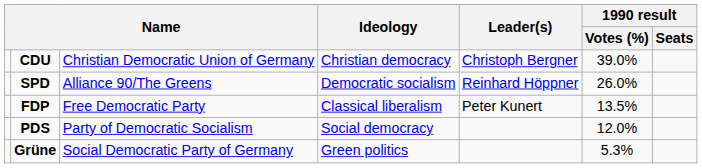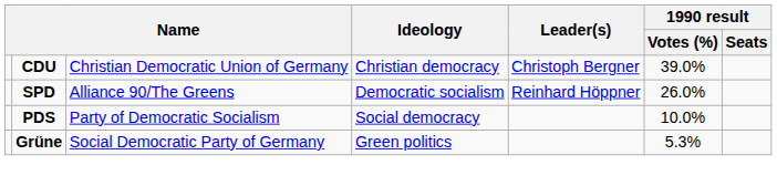 <table class="wikitable">
 <tr>
 <th rowspan=2 colspan=3>Name</th>
 <th rowspan=2>Ideology</th>
 <th rowspan=2>Leader(s)</th>
 <th colspan=2>1990 result</th>
 </tr>
 <tr>
 <th>Votes (%)</th>
 <th>Seats</th>
 </tr>
 <tr>
 <td bgcolor=></td>
 <td align=center><strong>CDU</strong></td>
 <td><a href='#'>Christian Democratic Union of Germany</a><br></td>
 <td><a href='#'>Christian democracy</a></td>
 <td><a href='#'>Christoph Bergner</a></td>
 <td align=center>39.0%</td>
 <td></td>
 </tr>
 <tr>
 <td bgcolor=></td>
 <td align=center><strong>SPD</strong></td>
 <td><a href='#'>Alliance 90/The Greens</a><br></td>
 <td><a href='#'>Democratic socialism</a></td>
 <td><a href='#'>Reinhard Höppner</a></td>
 <td align=center>26.0%</td>
 <td></td>
 </tr>
 <tr>
 <td bgcolor=></td>
-<td align=center><strong>FDP</strong></td>
-<td><a href='#'>Free Democratic Party</a><br></td>
-<td><a href='#'>Classical liberalism</a></td>
-<td>Peter Kunert</td>
-<td align=center>13.5%</td>
-<td></td>
-</tr>
-<tr>
-<td bgcolor=></td>
 <td align=center><strong>PDS</strong></td>
 <td><a href='#'>Party of Democratic Socialism</a><br></td>
 <td><a href='#'>Social democracy</a></td>
 <td></td>
-<td align=center>12.0%</td>
+<td align=center>10.0%</td>
 <td></td>
 </tr>
 <tr>
 <td bgcolor=></td>
 <td align=center><strong>Grüne</strong></td>
 <td><a href='#'>Social Democratic Party of Germany</a><br></td>
 <td><a href='#'>Green politics</a></td>
 <td></td>
 <td align=center>5.3%</td>
 <td></td>
 </tr>
 </table>
